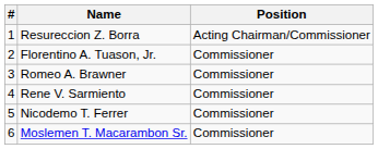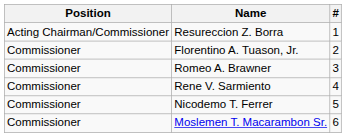 <table class="wikitable">
 <tr>
+<th>Position</th>
+<th>Name</th>
 <th>#</th>
-<th>Name</th>
-<th>Position</th>
 </tr>
 <tr>
+<td>Acting Chairman/Commissioner</td>
+<td>Resureccion Z. Borra</td>
 <td>1</td>
-<td>Resureccion Z. Borra</td>
-<td>Acting Chairman/Commissioner</td>
 </tr>
 <tr>
+<td>Commissioner</td>
+<td>Florentino A. Tuason, Jr.</td>
 <td>2</td>
-<td>Florentino A. Tuason, Jr.</td>
-<td>Commissioner</td>
 </tr>
 <tr>
+<td>Commissioner</td>
+<td>Romeo A. Brawner</td>
 <td>3</td>
-<td>Romeo A. Brawner</td>
-<td>Commissioner</td>
 </tr>
 <tr>
+<td>Commissioner</td>
+<td>Rene V. Sarmiento</td>
 <td>4</td>
-<td>Rene V. Sarmiento</td>
-<td>Commissioner</td>
 </tr>
 <tr>
+<td>Commissioner</td>
+<td>Nicodemo T. Ferrer</td>
 <td>5</td>
-<td>Nicodemo T. Ferrer</td>
-<td>Commissioner</td>
 </tr>
 <tr>
+<td>Commissioner</td>
+<td><a href='#'>Moslemen T. Macarambon Sr.</a></td>
 <td>6</td>
-<td><a href='#'>Moslemen T. Macarambon Sr.</a></td>
-<td>Commissioner</td>
 </tr>
 </table>
